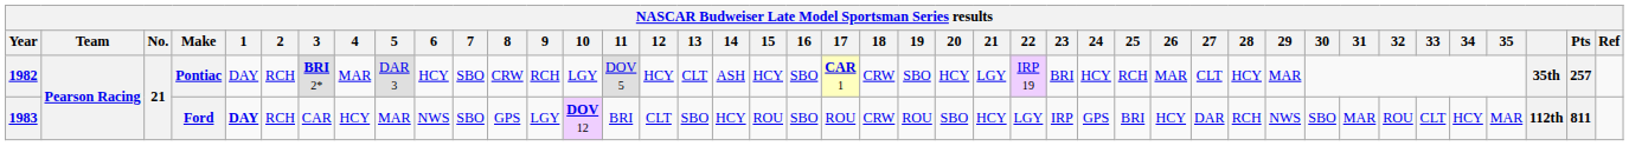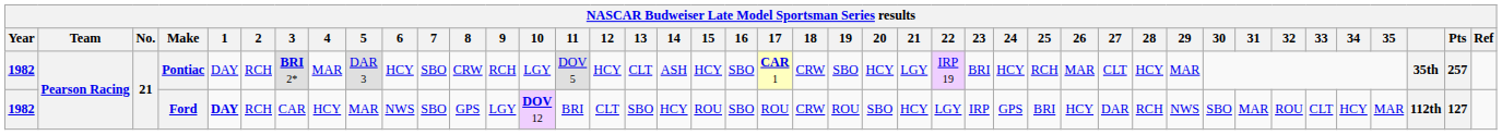 <table class="wikitable" style="text-align:center; font-size:75%">
 <tr>
 <th colspan=42><a href='#'>NASCAR Budweiser Late Model Sportsman Series</a> results</th>
 </tr>
 <tr>
 <th>Year</th>
 <th>Team</th>
 <th>No.</th>
 <th>Make</th>
 <th>1</th>
 <th>2</th>
 <th>3</th>
 <th>4</th>
 <th>5</th>
 <th>6</th>
 <th>7</th>
 <th>8</th>
 <th>9</th>
 <th>10</th>
 <th>11</th>
 <th>12</th>
 <th>13</th>
 <th>14</th>
 <th>15</th>
 <th>16</th>
 <th>17</th>
 <th>18</th>
 <th>19</th>
 <th>20</th>
 <th>21</th>
 <th>22</th>
 <th>23</th>
 <th>24</th>
 <th>25</th>
 <th>26</th>
 <th>27</th>
 <th>28</th>
 <th>29</th>
 <th>30</th>
 <th>31</th>
 <th>32</th>
 <th>33</th>
 <th>34</th>
 <th>35</th>
 <th></th>
 <th>Pts</th>
 <th>Ref</th>
 </tr>
 <tr>
 <th><a href='#'>1982</a></th>
 <th rowspan=2 nowrap><a href='#'>Pearson Racing</a></th>
 <th rowspan=2>21</th>
 <th><a href='#'>Pontiac</a></th>
 <td><a href='#'>DAY</a></td>
 <td><a href='#'>RCH</a></td>
 <td style="background:#DFDFDF;"><strong><a href='#'>BRI</a></strong><br><small>2*</small></td>
 <td><a href='#'>MAR</a></td>
 <td style="background:#DFDFDF;"><a href='#'>DAR</a><br><small>3</small></td>
 <td><a href='#'>HCY</a></td>
 <td><a href='#'>SBO</a></td>
 <td><a href='#'>CRW</a></td>
 <td><a href='#'>RCH</a></td>
 <td><a href='#'>LGY</a></td>
 <td style="background:#DFDFDF;"><a href='#'>DOV</a><br><small>5</small></td>
 <td><a href='#'>HCY</a></td>
 <td><a href='#'>CLT</a></td>
 <td><a href='#'>ASH</a></td>
 <td><a href='#'>HCY</a></td>
 <td><a href='#'>SBO</a></td>
 <td style="background:#FFFFBF;"><strong><a href='#'>CAR</a></strong><br><small>1</small></td>
 <td><a href='#'>CRW</a></td>
 <td><a href='#'>SBO</a></td>
 <td><a href='#'>HCY</a></td>
 <td><a href='#'>LGY</a></td>
 <td style="background:#EFCFFF;"><a href='#'>IRP</a><br><small>19</small></td>
 <td><a href='#'>BRI</a></td>
 <td><a href='#'>HCY</a></td>
 <td><a href='#'>RCH</a></td>
 <td><a href='#'>MAR</a></td>
 <td><a href='#'>CLT</a></td>
 <td><a href='#'>HCY</a></td>
 <td><a href='#'>MAR</a></td>
 <td colspan=6></td>
 <th>35th</th>
 <th>257</th>
 <td></td>
 </tr>
 <tr>
-<th><a href='#'>1983</a></th>
+<th><a href='#'>1982</a></th>
 <th><a href='#'>Ford</a></th>
 <td><strong><a href='#'>DAY</a></strong></td>
 <td><a href='#'>RCH</a></td>
 <td><a href='#'>CAR</a></td>
 <td><a href='#'>HCY</a></td>
 <td><a href='#'>MAR</a></td>
 <td><a href='#'>NWS</a></td>
 <td><a href='#'>SBO</a></td>
 <td><a href='#'>GPS</a></td>
 <td><a href='#'>LGY</a></td>
 <td style="background:#EFCFFF;"><strong><a href='#'>DOV</a></strong><br><small>12</small></td>
 <td><a href='#'>BRI</a></td>
 <td><a href='#'>CLT</a></td>
 <td><a href='#'>SBO</a></td>
 <td><a href='#'>HCY</a></td>
 <td><a href='#'>ROU</a></td>
 <td><a href='#'>SBO</a></td>
 <td><a href='#'>ROU</a></td>
 <td><a href='#'>CRW</a></td>
 <td><a href='#'>ROU</a></td>
 <td><a href='#'>SBO</a></td>
 <td><a href='#'>HCY</a></td>
 <td><a href='#'>LGY</a></td>
 <td><a href='#'>IRP</a></td>
 <td><a href='#'>GPS</a></td>
 <td><a href='#'>BRI</a></td>
 <td><a href='#'>HCY</a></td>
 <td><a href='#'>DAR</a></td>
 <td><a href='#'>RCH</a></td>
 <td><a href='#'>NWS</a></td>
 <td><a href='#'>SBO</a></td>
 <td><a href='#'>MAR</a></td>
 <td><a href='#'>ROU</a></td>
 <td><a href='#'>CLT</a></td>
 <td><a href='#'>HCY</a></td>
 <td><a href='#'>MAR</a></td>
 <th>112th</th>
-<th>811</th>
+<th>127</th>
 <td></td>
 </tr>
 </table>
